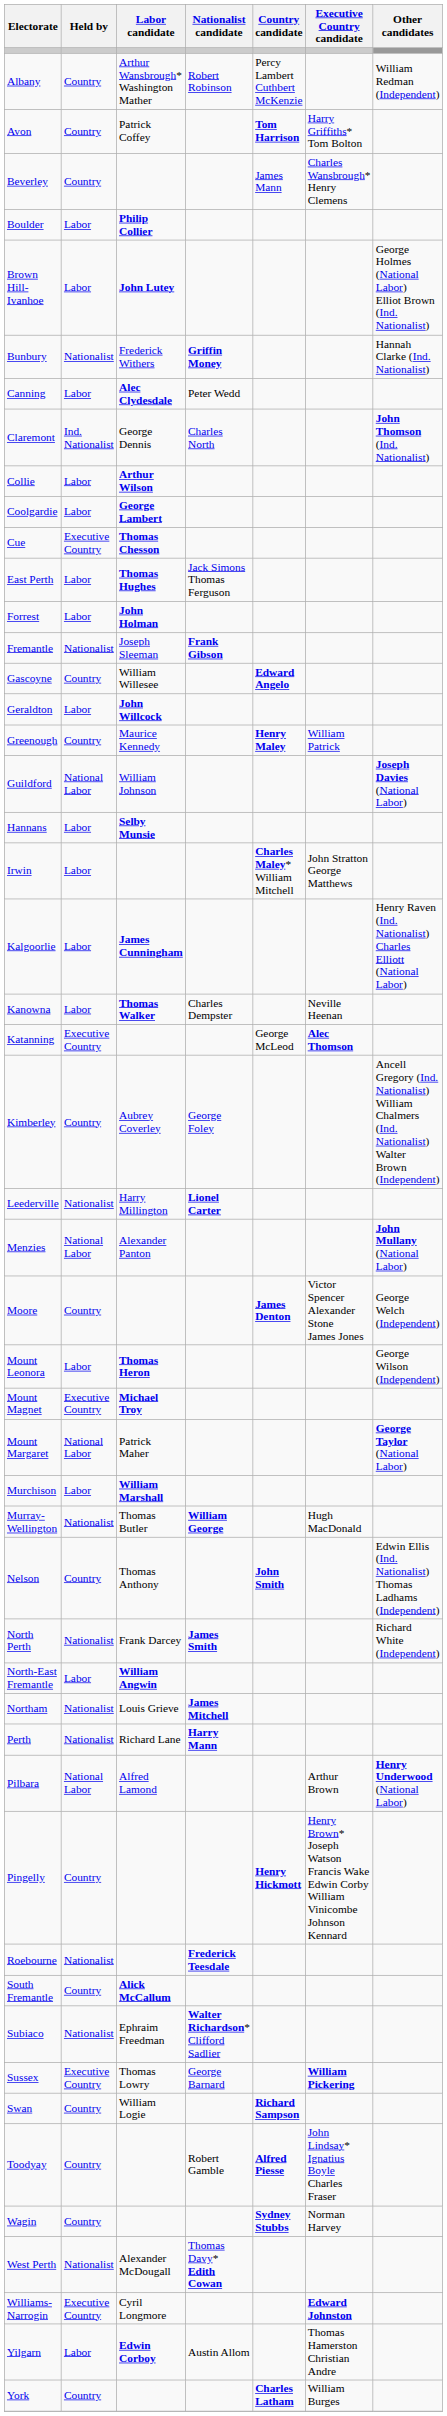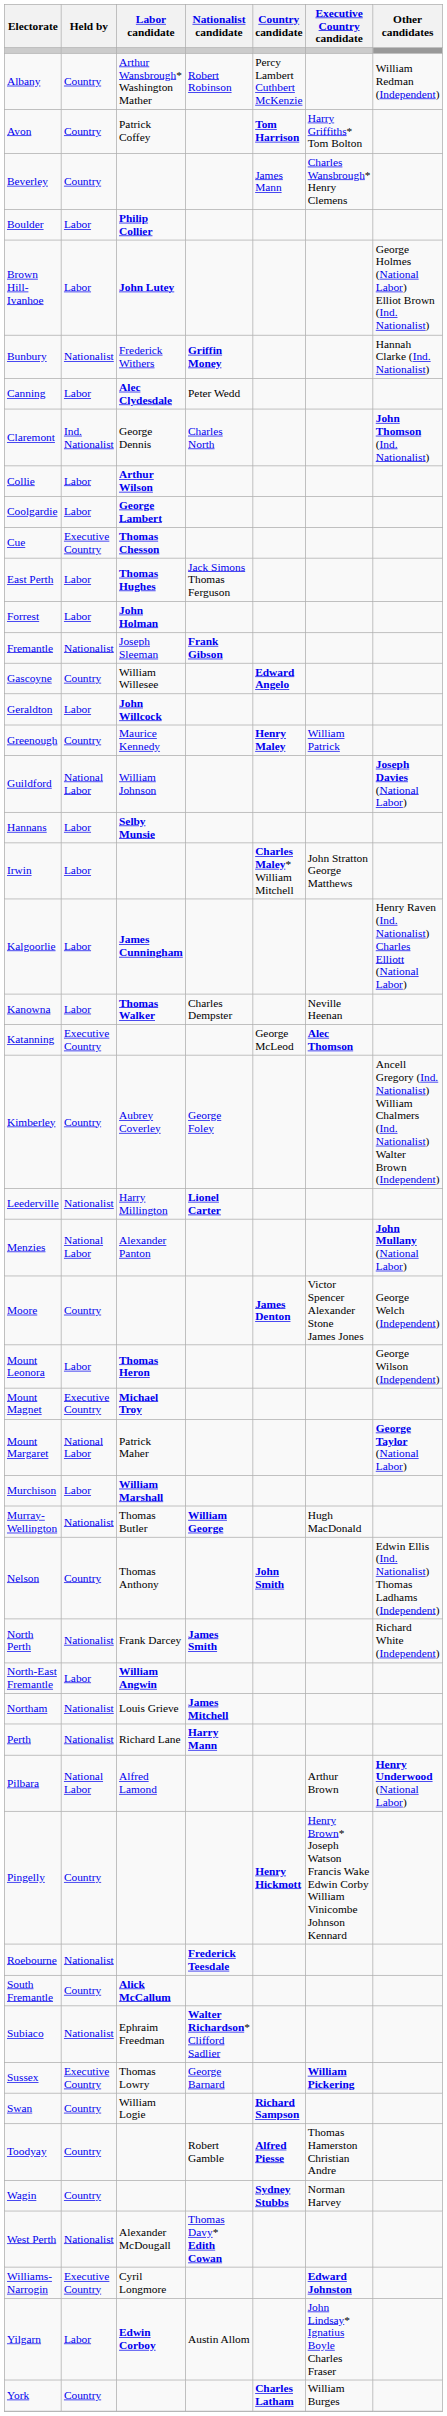 <table class="wikitable">
 <tr>
 <th>Electorate</th>
 <th>Held by</th>
 <th><a href='#'>Labor</a> candidate</th>
 <th><a href='#'>Nationalist</a> candidate</th>
 <th><a href='#'>Country</a> candidate</th>
 <th><a href='#'>Executive Country</a> candidate</th>
 <th>Other candidates</th>
 </tr>
 <tr bgcolor="#cccccc">
 <td></td>
 <td></td>
 <td></td>
 <td></td>
 <td></td>
 <td></td>
 <td bgcolor="#999999"></td>
 </tr>
 <tr>
 <td><a href='#'>Albany</a></td>
 <td><a href='#'>Country</a></td>
 <td><a href='#'>Arthur Wansbrough</a>* <br> Washington Mather</td>
 <td><a href='#'>Robert Robinson</a></td>
 <td>Percy Lambert <br> <a href='#'>Cuthbert McKenzie</a></td>
 <td></td>
 <td>William Redman (<a href='#'>Independent</a>)</td>
 </tr>
 <tr>
 <td><a href='#'>Avon</a></td>
 <td><a href='#'>Country</a></td>
 <td>Patrick Coffey</td>
 <td></td>
 <td><strong><a href='#'>Tom Harrison</a></strong></td>
 <td><a href='#'>Harry Griffiths</a>* <br> Tom Bolton</td>
 <td></td>
 </tr>
 <tr>
 <td><a href='#'>Beverley</a></td>
 <td><a href='#'>Country</a></td>
 <td></td>
 <td></td>
 <td><a href='#'>James Mann</a></td>
 <td><a href='#'>Charles Wansbrough</a>* <br> Henry Clemens</td>
 <td></td>
 </tr>
 <tr>
 <td><a href='#'>Boulder</a></td>
 <td><a href='#'>Labor</a></td>
 <td><strong><a href='#'>Philip Collier</a></strong></td>
 <td></td>
 <td></td>
 <td></td>
 <td></td>
 </tr>
 <tr>
 <td><a href='#'>Brown Hill-Ivanhoe</a></td>
 <td><a href='#'>Labor</a></td>
 <td><strong><a href='#'>John Lutey</a></strong></td>
 <td></td>
 <td></td>
 <td></td>
 <td>George Holmes (<a href='#'>National Labor</a>) <br> Elliot Brown (<a href='#'>Ind. Nationalist</a>)</td>
 </tr>
 <tr>
 <td><a href='#'>Bunbury</a></td>
 <td><a href='#'>Nationalist</a></td>
 <td><a href='#'>Frederick Withers</a></td>
 <td><strong><a href='#'>Griffin Money</a></strong></td>
 <td></td>
 <td></td>
 <td>Hannah Clarke (<a href='#'>Ind. Nationalist</a>)</td>
 </tr>
 <tr>
 <td><a href='#'>Canning</a></td>
 <td><a href='#'>Labor</a></td>
 <td><strong><a href='#'>Alec Clydesdale</a></strong></td>
 <td>Peter Wedd</td>
 <td></td>
 <td></td>
 <td></td>
 </tr>
 <tr>
 <td><a href='#'>Claremont</a></td>
 <td><a href='#'>Ind. Nationalist</a></td>
 <td>George Dennis</td>
 <td><a href='#'>Charles North</a></td>
 <td></td>
 <td></td>
 <td><strong><a href='#'>John Thomson</a></strong> (<a href='#'>Ind. Nationalist</a>)</td>
 </tr>
 <tr>
 <td><a href='#'>Collie</a></td>
 <td><a href='#'>Labor</a></td>
 <td><strong><a href='#'>Arthur Wilson</a></strong></td>
 <td></td>
 <td></td>
 <td></td>
 <td></td>
 </tr>
 <tr>
 <td><a href='#'>Coolgardie</a></td>
 <td><a href='#'>Labor</a></td>
 <td><strong><a href='#'>George Lambert</a></strong></td>
 <td></td>
 <td></td>
 <td></td>
 <td></td>
 </tr>
 <tr>
 <td><a href='#'>Cue</a></td>
 <td><a href='#'>Executive Country</a></td>
 <td><strong><a href='#'>Thomas Chesson</a></strong></td>
 <td></td>
 <td></td>
 <td></td>
 <td></td>
 </tr>
 <tr>
 <td><a href='#'>East Perth</a></td>
 <td><a href='#'>Labor</a></td>
 <td><strong><a href='#'>Thomas Hughes</a></strong></td>
 <td><a href='#'>Jack Simons</a> <br> Thomas Ferguson</td>
 <td></td>
 <td></td>
 <td></td>
 </tr>
 <tr>
 <td><a href='#'>Forrest</a></td>
 <td><a href='#'>Labor</a></td>
 <td><strong><a href='#'>John Holman</a></strong></td>
 <td></td>
 <td></td>
 <td></td>
 </tr>
 <tr>
 <td><a href='#'>Fremantle</a></td>
 <td><a href='#'>Nationalist</a></td>
 <td><a href='#'>Joseph Sleeman</a></td>
 <td><strong><a href='#'>Frank Gibson</a></strong></td>
 <td></td>
 <td></td>
 <td></td>
 </tr>
 <tr>
 <td><a href='#'>Gascoyne</a></td>
 <td><a href='#'>Country</a></td>
 <td>William Willesee</td>
 <td></td>
 <td><strong><a href='#'>Edward Angelo</a></strong></td>
 <td></td>
 <td></td>
 </tr>
 <tr>
 <td><a href='#'>Geraldton</a></td>
 <td><a href='#'>Labor</a></td>
 <td><strong><a href='#'>John Willcock</a></strong></td>
 <td></td>
 <td></td>
 <td></td>
 <td></td>
 </tr>
 <tr>
 <td><a href='#'>Greenough</a></td>
 <td><a href='#'>Country</a></td>
 <td><a href='#'>Maurice Kennedy</a></td>
 <td></td>
 <td><strong><a href='#'>Henry Maley</a></strong></td>
 <td><a href='#'>William Patrick</a></td>
 <td></td>
 </tr>
 <tr>
 <td><a href='#'>Guildford</a></td>
 <td><a href='#'>National Labor</a></td>
 <td><a href='#'>William Johnson</a></td>
 <td></td>
 <td></td>
 <td></td>
 <td><strong><a href='#'>Joseph Davies</a></strong> (<a href='#'>National Labor</a>)</td>
 </tr>
 <tr>
 <td><a href='#'>Hannans</a></td>
 <td><a href='#'>Labor</a></td>
 <td><strong><a href='#'>Selby Munsie</a></strong></td>
 <td></td>
 <td></td>
 <td></td>
 <td></td>
 </tr>
 <tr>
 <td><a href='#'>Irwin</a></td>
 <td><a href='#'>Labor</a></td>
 <td></td>
 <td></td>
 <td><strong><a href='#'>Charles Maley</a></strong>* <br> William Mitchell</td>
 <td>John Stratton <br> George Matthews</td>
 <td></td>
 </tr>
 <tr>
 <td><a href='#'>Kalgoorlie</a></td>
 <td><a href='#'>Labor</a></td>
 <td><strong><a href='#'>James Cunningham</a></strong></td>
 <td></td>
 <td></td>
 <td></td>
 <td>Henry Raven (<a href='#'>Ind. Nationalist</a>) <br> <a href='#'>Charles Elliott</a> (<a href='#'>National Labor</a>)</td>
 </tr>
 <tr>
 <td><a href='#'>Kanowna</a></td>
 <td><a href='#'>Labor</a></td>
 <td><strong><a href='#'>Thomas Walker</a></strong></td>
 <td>Charles Dempster</td>
 <td></td>
 <td>Neville Heenan</td>
 <td></td>
 </tr>
 <tr>
 <td><a href='#'>Katanning</a></td>
 <td><a href='#'>Executive Country</a></td>
 <td></td>
 <td></td>
 <td>George McLeod</td>
 <td><strong><a href='#'>Alec Thomson</a></strong></td>
 <td></td>
 </tr>
 <tr>
 <td><a href='#'>Kimberley</a></td>
 <td><a href='#'>Country</a></td>
 <td><a href='#'>Aubrey Coverley</a></td>
 <td><a href='#'>George Foley</a></td>
 <td></td>
 <td></td>
 <td>Ancell Gregory (<a href='#'>Ind. Nationalist</a>) <br> William Chalmers (<a href='#'>Ind. Nationalist</a>) <br> Walter Brown (<a href='#'>Independent</a>)</td>
 </tr>
 <tr>
 <td><a href='#'>Leederville</a></td>
 <td><a href='#'>Nationalist</a></td>
 <td><a href='#'>Harry Millington</a></td>
 <td><strong><a href='#'>Lionel Carter</a></strong></td>
 <td></td>
 <td></td>
 <td></td>
 </tr>
 <tr>
 <td><a href='#'>Menzies</a></td>
 <td><a href='#'>National Labor</a></td>
 <td><a href='#'>Alexander Panton</a></td>
 <td></td>
 <td></td>
 <td></td>
 <td><strong><a href='#'>John Mullany</a></strong> (<a href='#'>National Labor</a>)</td>
 </tr>
 <tr>
 <td><a href='#'>Moore</a></td>
 <td><a href='#'>Country</a></td>
 <td></td>
 <td></td>
 <td><strong><a href='#'>James Denton</a></strong></td>
 <td>Victor Spencer <br> Alexander Stone <br> James Jones</td>
 <td>George Welch (<a href='#'>Independent</a>)</td>
 </tr>
 <tr>
 <td><a href='#'>Mount Leonora</a></td>
 <td><a href='#'>Labor</a></td>
 <td><strong><a href='#'>Thomas Heron</a></strong></td>
 <td></td>
 <td></td>
 <td></td>
 <td>George Wilson (<a href='#'>Independent</a>)</td>
 </tr>
 <tr>
 <td><a href='#'>Mount Magnet</a></td>
 <td><a href='#'>Executive Country</a></td>
 <td><strong><a href='#'>Michael Troy</a></strong></td>
 <td></td>
 <td></td>
 <td></td>
 <td></td>
 </tr>
 <tr>
 <td><a href='#'>Mount Margaret</a></td>
 <td><a href='#'>National Labor</a></td>
 <td>Patrick Maher</td>
 <td></td>
 <td></td>
 <td></td>
 <td><strong><a href='#'>George Taylor</a></strong> (<a href='#'>National Labor</a>)</td>
 </tr>
 <tr>
 <td><a href='#'>Murchison</a></td>
 <td><a href='#'>Labor</a></td>
 <td><strong><a href='#'>William Marshall</a></strong></td>
 <td></td>
 <td></td>
 <td></td>
 <td></td>
 </tr>
 <tr>
 <td><a href='#'>Murray-Wellington</a></td>
 <td><a href='#'>Nationalist</a></td>
 <td>Thomas Butler</td>
 <td><strong><a href='#'>William George</a></strong></td>
 <td></td>
 <td>Hugh MacDonald</td>
 <td></td>
 </tr>
 <tr>
 <td><a href='#'>Nelson</a></td>
 <td><a href='#'>Country</a></td>
 <td>Thomas Anthony</td>
 <td></td>
 <td><strong><a href='#'>John Smith</a></strong></td>
 <td></td>
 <td>Edwin Ellis (<a href='#'>Ind. Nationalist</a>) <br> Thomas Ladhams (<a href='#'>Independent</a>)</td>
 </tr>
 <tr>
 <td><a href='#'>North Perth</a></td>
 <td><a href='#'>Nationalist</a></td>
 <td>Frank Darcey</td>
 <td><strong><a href='#'>James Smith</a></strong></td>
 <td></td>
 <td></td>
 <td>Richard White (<a href='#'>Independent</a>)</td>
 </tr>
 <tr>
 <td><a href='#'>North-East Fremantle</a></td>
 <td><a href='#'>Labor</a></td>
 <td><strong><a href='#'>William Angwin</a></strong></td>
 <td></td>
 <td></td>
 <td></td>
 <td></td>
 </tr>
 <tr>
 <td><a href='#'>Northam</a></td>
 <td><a href='#'>Nationalist</a></td>
 <td>Louis Grieve</td>
 <td><strong><a href='#'>James Mitchell</a></strong></td>
 <td></td>
 <td></td>
 <td></td>
 </tr>
 <tr>
 <td><a href='#'>Perth</a></td>
 <td><a href='#'>Nationalist</a></td>
 <td>Richard Lane</td>
 <td><strong><a href='#'>Harry Mann</a></strong></td>
 <td></td>
 <td></td>
 <td></td>
 </tr>
 <tr>
 <td><a href='#'>Pilbara</a></td>
 <td><a href='#'>National Labor</a></td>
 <td><a href='#'>Alfred Lamond</a></td>
 <td></td>
 <td></td>
 <td>Arthur Brown</td>
 <td><strong><a href='#'>Henry Underwood</a></strong> (<a href='#'>National Labor</a>)</td>
 </tr>
 <tr>
 <td><a href='#'>Pingelly</a></td>
 <td><a href='#'>Country</a></td>
 <td></td>
 <td></td>
 <td><strong><a href='#'>Henry Hickmott</a></strong></td>
 <td><a href='#'>Henry Brown</a>* <br> Joseph Watson <br> Francis Wake <br> Edwin Corby <br> William Vinicombe <br> Johnson Kennard</td>
 <td></td>
 </tr>
 <tr>
 <td><a href='#'>Roebourne</a></td>
 <td><a href='#'>Nationalist</a></td>
 <td></td>
 <td><strong><a href='#'>Frederick Teesdale</a></strong></td>
 <td></td>
 <td></td>
 <td></td>
 </tr>
 <tr>
 <td><a href='#'>South Fremantle</a></td>
 <td><a href='#'>Country</a></td>
 <td><strong><a href='#'>Alick McCallum</a></strong></td>
 <td></td>
 <td></td>
 <td></td>
 </tr>
 <tr>
 <td><a href='#'>Subiaco</a></td>
 <td><a href='#'>Nationalist</a></td>
 <td>Ephraim Freedman</td>
 <td><strong><a href='#'>Walter Richardson</a></strong>* <br> <a href='#'>Clifford Sadlier</a></td>
 <td></td>
 <td></td>
 <td></td>
 </tr>
 <tr>
 <td><a href='#'>Sussex</a></td>
 <td><a href='#'>Executive Country</a></td>
 <td>Thomas Lowry</td>
 <td><a href='#'>George Barnard</a></td>
 <td></td>
 <td><strong><a href='#'>William Pickering</a></strong></td>
 <td></td>
 </tr>
 <tr>
 <td><a href='#'>Swan</a></td>
 <td><a href='#'>Country</a></td>
 <td>William Logie</td>
 <td></td>
 <td><strong><a href='#'>Richard Sampson</a></strong></td>
 <td></td>
 <td></td>
 </tr>
 <tr>
 <td><a href='#'>Toodyay</a></td>
 <td><a href='#'>Country</a></td>
 <td></td>
 <td>Robert Gamble</td>
 <td><strong><a href='#'>Alfred Piesse</a></strong></td>
-<td><a href='#'>John Lindsay</a>* <br> <a href='#'>Ignatius Boyle</a> <br> Charles Fraser</td>
+<td>Thomas Hamerston <br> Christian Andre</td>
 <td></td>
 </tr>
 <tr>
 <td><a href='#'>Wagin</a></td>
 <td><a href='#'>Country</a></td>
 <td></td>
 <td></td>
 <td><strong><a href='#'>Sydney Stubbs</a></strong></td>
 <td>Norman Harvey</td>
 <td></td>
 </tr>
 <tr>
 <td><a href='#'>West Perth</a></td>
 <td><a href='#'>Nationalist</a></td>
 <td>Alexander McDougall</td>
 <td><a href='#'>Thomas Davy</a>* <br> <strong><a href='#'>Edith Cowan</a></strong></td>
 <td></td>
 <td></td>
 <td></td>
 </tr>
 <tr>
 <td><a href='#'>Williams-Narrogin</a></td>
 <td><a href='#'>Executive Country</a></td>
 <td>Cyril Longmore</td>
 <td></td>
 <td></td>
 <td><strong><a href='#'>Edward Johnston</a></strong></td>
 <td></td>
 </tr>
 <tr>
 <td><a href='#'>Yilgarn</a></td>
 <td><a href='#'>Labor</a></td>
 <td><strong><a href='#'>Edwin Corboy</a></strong></td>
 <td>Austin Allom</td>
 <td></td>
-<td>Thomas Hamerston <br> Christian Andre</td>
+<td><a href='#'>John Lindsay</a>* <br> <a href='#'>Ignatius Boyle</a> <br> Charles Fraser</td>
 <td></td>
 </tr>
 <tr>
 <td><a href='#'>York</a></td>
 <td><a href='#'>Country</a></td>
 <td></td>
 <td></td>
 <td><strong><a href='#'>Charles Latham</a></strong></td>
 <td>William Burges</td>
 <td></td>
 </tr>
 <tr>
 </tr>
 </table>
